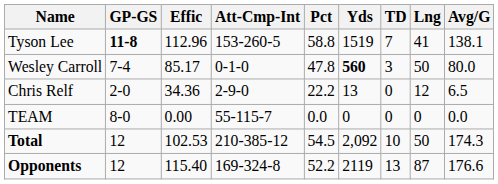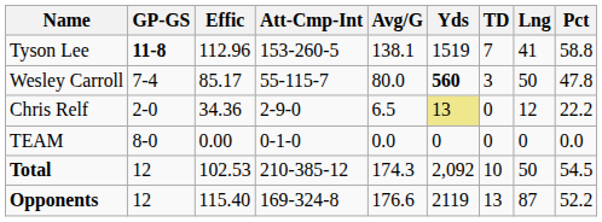 <table class="wikitable" style="white-space:nowrap;">
 <tr>
 <th>Name</th>
 <th>GP-GS</th>
 <th>Effic</th>
 <th>Att-Cmp-Int</th>
-<th>Pct</th>
+<th>Avg/G</th>
 <th>Yds</th>
 <th>TD</th>
 <th>Lng</th>
-<th>Avg/G</th>
+<th>Pct</th>
 </tr>
 <tr>
 <td>Tyson Lee</td>
 <td><strong>11-8</strong></td>
 <td>112.96</td>
 <td>153-260-5</td>
-<td>58.8</td>
+<td>138.1</td>
 <td>1519</td>
 <td>7</td>
 <td>41</td>
-<td>138.1</td>
+<td>58.8</td>
 </tr>
 <tr>
 <td>Wesley Carroll</td>
 <td>7-4</td>
 <td>85.17</td>
-<td>0-1-0</td>
-<td>47.8</td>
+<td>55-115-7</td>
+<td>80.0</td>
 <td><strong>560</strong></td>
 <td>3</td>
 <td>50</td>
-<td>80.0</td>
+<td>47.8</td>
 </tr>
 <tr>
 <td>Chris Relf</td>
 <td>2-0</td>
 <td>34.36</td>
 <td>2-9-0</td>
-<td>22.2</td>
-<td>13</td>
+<td>6.5</td>
+<td style="background: khaki;">13</td>
 <td>0</td>
 <td>12</td>
-<td>6.5</td>
+<td>22.2</td>
 </tr>
 <tr>
 <td>TEAM</td>
 <td>8-0</td>
 <td>0.00</td>
-<td>55-115-7</td>
+<td>0-1-0</td>
 <td>0.0</td>
 <td>0</td>
 <td>0</td>
 <td>0</td>
 <td>0.0</td>
 </tr>
 <tr>
 <td><strong>Total</strong></td>
 <td>12</td>
 <td>102.53</td>
 <td>210-385-12</td>
-<td>54.5</td>
+<td>174.3</td>
 <td>2,092</td>
 <td>10</td>
 <td>50</td>
-<td>174.3</td>
+<td>54.5</td>
 </tr>
 <tr>
 <td><strong>Opponents</strong></td>
 <td>12</td>
 <td>115.40</td>
 <td>169-324-8</td>
-<td>52.2</td>
+<td>176.6</td>
 <td>2119</td>
 <td>13</td>
 <td>87</td>
-<td>176.6</td>
+<td>52.2</td>
 </tr>
 </table>
